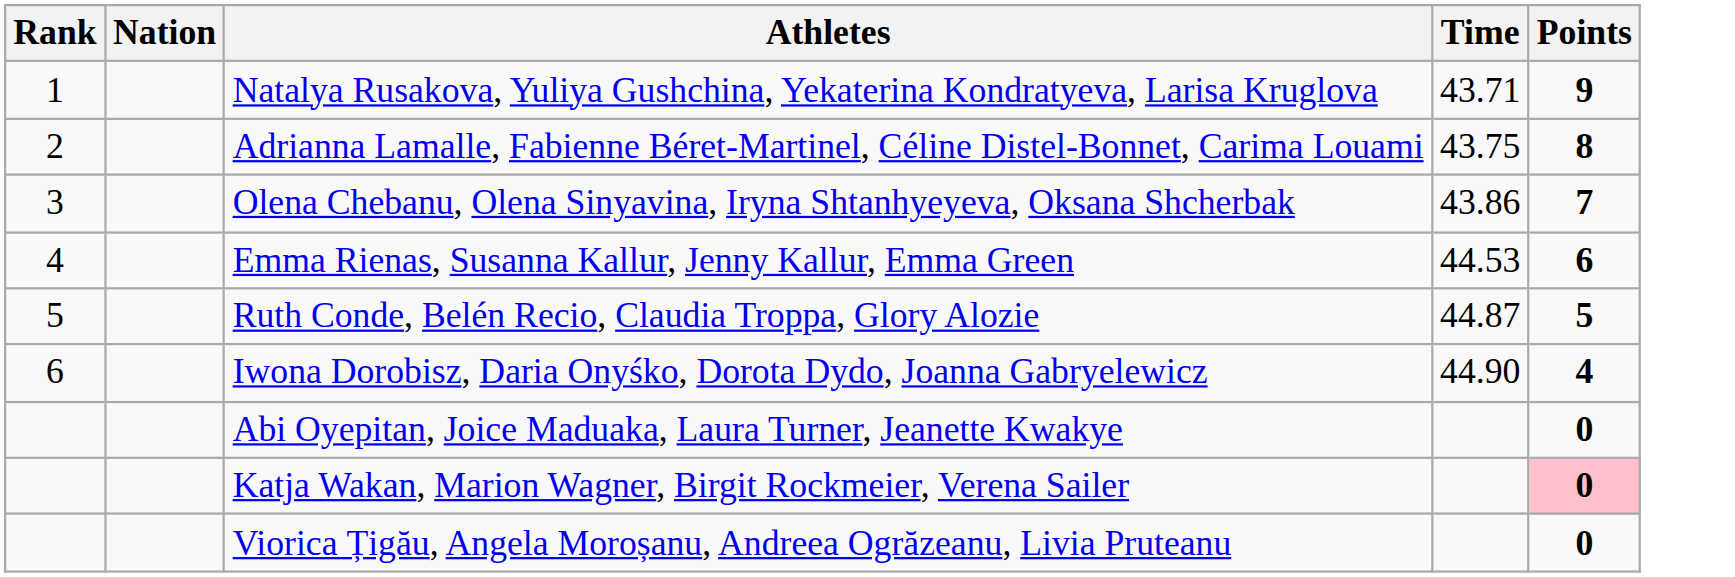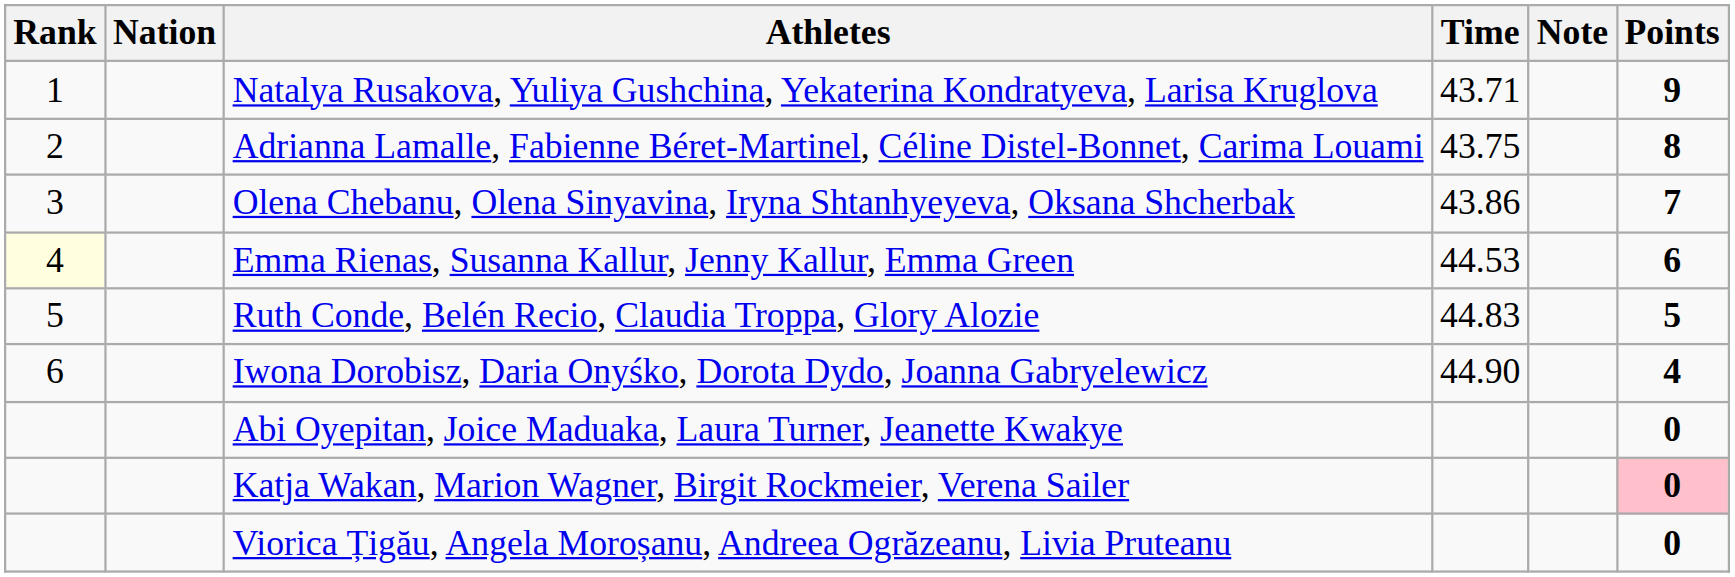 <table class="wikitable sortable" style="text-align:center">
 <tr>
 <th>Rank</th>
 <th>Nation</th>
 <th>Athletes</th>
 <th>Time</th>
+<th>Note</th>
 <th>Points</th>
 </tr>
 <tr>
 <td>1</td>
 <td align=left></td>
 <td align=left><a href='#'>Natalya Rusakova</a>, <a href='#'>Yuliya Gushchina</a>, <a href='#'>Yekaterina Kondratyeva</a>, <a href='#'>Larisa Kruglova</a></td>
 <td>43.71</td>
+<td></td>
 <td><strong>9</strong></td>
 </tr>
 <tr>
 <td>2</td>
 <td align=left></td>
 <td align=left><a href='#'>Adrianna Lamalle</a>, <a href='#'>Fabienne Béret-Martinel</a>, <a href='#'>Céline Distel-Bonnet</a>, <a href='#'>Carima Louami</a></td>
 <td>43.75</td>
+<td></td>
 <td><strong>8</strong></td>
 </tr>
 <tr>
 <td>3</td>
 <td align=left></td>
 <td align=left><a href='#'>Olena Chebanu</a>, <a href='#'>Olena Sinyavina</a>, <a href='#'>Iryna Shtanhyeyeva</a>, <a href='#'>Oksana Shcherbak</a></td>
 <td>43.86</td>
+<td></td>
 <td><strong>7</strong></td>
 </tr>
 <tr>
-<td>4</td>
+<td style="background: lightyellow;">4</td>
 <td align=left></td>
 <td align=left><a href='#'>Emma Rienas</a>, <a href='#'>Susanna Kallur</a>, <a href='#'>Jenny Kallur</a>, <a href='#'>Emma Green</a></td>
 <td>44.53</td>
+<td></td>
 <td><strong>6</strong></td>
 </tr>
 <tr>
 <td>5</td>
 <td align=left></td>
 <td align=left><a href='#'>Ruth Conde</a>, <a href='#'>Belén Recio</a>, <a href='#'>Claudia Troppa</a>, <a href='#'>Glory Alozie</a></td>
-<td>44.87</td>
+<td>44.83</td>
+<td></td>
 <td><strong>5</strong></td>
 </tr>
 <tr>
 <td>6</td>
 <td align=left></td>
 <td align=left><a href='#'>Iwona Dorobisz</a>, <a href='#'>Daria Onyśko</a>, <a href='#'>Dorota Dydo</a>, <a href='#'>Joanna Gabryelewicz</a></td>
 <td>44.90</td>
+<td></td>
 <td><strong>4</strong></td>
 </tr>
 <tr>
 <td></td>
 <td align=left></td>
 <td align=left><a href='#'>Abi Oyepitan</a>, <a href='#'>Joice Maduaka</a>, <a href='#'>Laura Turner</a>, <a href='#'>Jeanette Kwakye</a></td>
+<td></td>
 <td></td>
 <td><strong>0</strong></td>
 </tr>
 <tr>
 <td></td>
 <td align=left></td>
 <td align=left><a href='#'>Katja Wakan</a>, <a href='#'>Marion Wagner</a>, <a href='#'>Birgit Rockmeier</a>, <a href='#'>Verena Sailer</a></td>
 <td></td>
+<td></td>
 <td style="background: pink;"><strong>0</strong></td>
 </tr>
 <tr>
 <td></td>
 <td align=left></td>
 <td align=left><a href='#'>Viorica Țigău</a>, <a href='#'>Angela Moroșanu</a>, <a href='#'>Andreea Ogrăzeanu</a>, <a href='#'>Livia Pruteanu</a></td>
 <td></td>
+<td></td>
 <td><strong>0</strong></td>
 </tr>
 </table>
